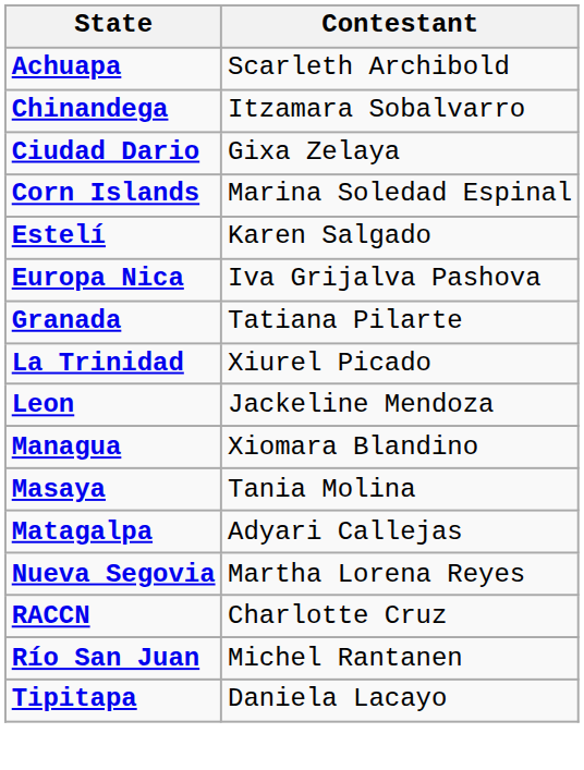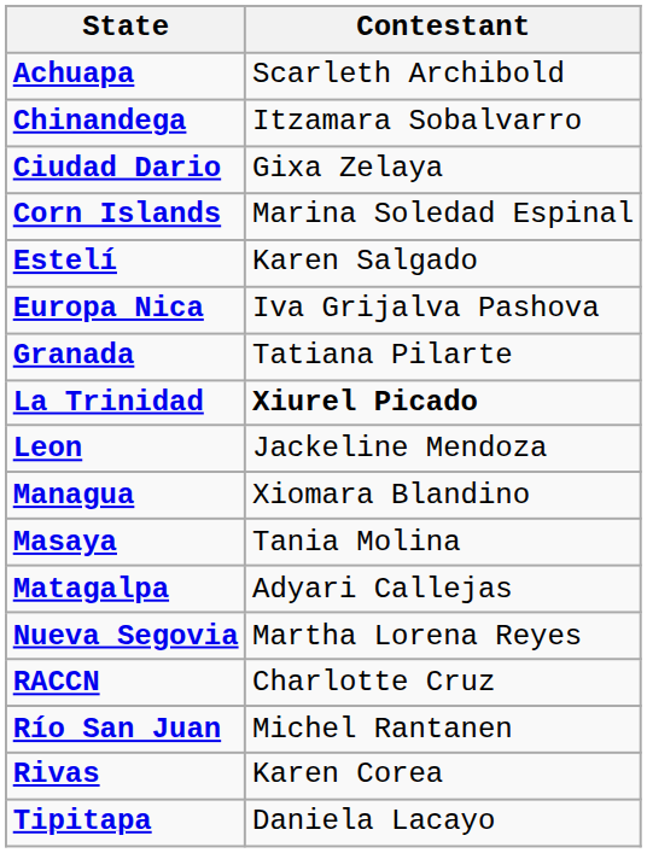 <table class="wikitable sortable" style="font-size: 95%;">
 <tr>
 <th>State</th>
 <th>Contestant</th>
 </tr>
 <tr>
 <td> <strong><a href='#'>Achuapa</a></strong></td>
 <td>Scarleth Archibold</td>
 </tr>
 <tr>
 <td> <strong><a href='#'>Chinandega</a></strong></td>
 <td>Itzamara Sobalvarro</td>
 </tr>
 <tr>
 <td> <strong><a href='#'>Ciudad Dario</a></strong></td>
 <td>Gixa Zelaya</td>
 </tr>
 <tr>
 <td> <strong><a href='#'>Corn Islands</a></strong></td>
 <td>Marina Soledad Espinal</td>
 </tr>
 <tr>
 <td> <strong><a href='#'>Estelí</a></strong></td>
 <td>Karen Salgado</td>
 </tr>
 <tr>
 <td> <strong><a href='#'>Europa Nica</a></strong></td>
 <td>Iva Grijalva Pashova</td>
 </tr>
 <tr>
 <td> <strong><a href='#'>Granada</a></strong></td>
 <td>Tatiana Pilarte</td>
 </tr>
 <tr>
 <td> <strong><a href='#'>La Trinidad</a></strong></td>
-<td>Xiurel Picado</td>
+<td><strong>Xiurel Picado</strong></td>
 </tr>
 <tr>
 <td> <strong><a href='#'>Leon</a></strong></td>
 <td>Jackeline Mendoza</td>
 </tr>
 <tr>
 <td> <strong><a href='#'>Managua</a></strong></td>
 <td>Xiomara Blandino</td>
 </tr>
 <tr>
 <td> <strong><a href='#'>Masaya</a></strong></td>
 <td>Tania Molina</td>
 </tr>
 <tr>
 <td> <strong><a href='#'>Matagalpa</a></strong></td>
 <td>Adyari Callejas</td>
 </tr>
 <tr>
 <td> <strong><a href='#'>Nueva Segovia</a></strong></td>
 <td>Martha Lorena Reyes</td>
 </tr>
 <tr>
 <td> <strong><a href='#'>RACCN</a></strong></td>
 <td>Charlotte Cruz</td>
 </tr>
 <tr>
 <td> <strong><a href='#'>Río San Juan</a></strong></td>
 <td>Michel Rantanen</td>
 </tr>
 <tr>
+<td> <strong><a href='#'>Rivas</a></strong></td>
+<td>Karen Corea</td>
+</tr>
+<tr>
 <td><strong><a href='#'>Tipitapa</a></strong></td>
 <td>Daniela Lacayo</td>
 </tr>
 </table>
